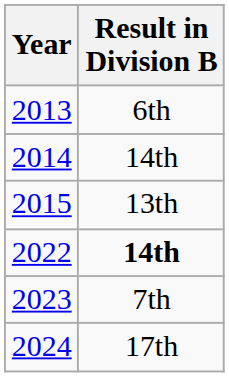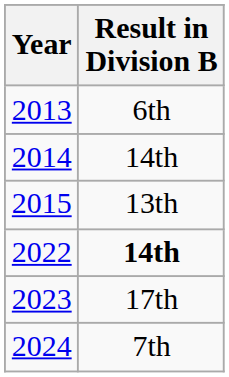 <table class="wikitable" style="text-align:center">
 <tr>
 <th>Year</th>
 <th>Result in<br>Division B</th>
 </tr>
 <tr>
 <td><a href='#'>2013</a></td>
 <td>6th</td>
 </tr>
 <tr>
 <td><a href='#'>2014</a></td>
 <td>14th</td>
 </tr>
 <tr>
 <td><a href='#'>2015</a></td>
 <td>13th</td>
 </tr>
 <tr>
 <td><a href='#'>2022</a></td>
 <td><strong>14th</strong></td>
 </tr>
 <tr>
 <td><a href='#'>2023</a></td>
-<td>7th</td>
+<td>17th</td>
 </tr>
 <tr>
 <td><a href='#'>2024</a></td>
-<td>17th</td>
+<td>7th</td>
 </tr>
 </table>
